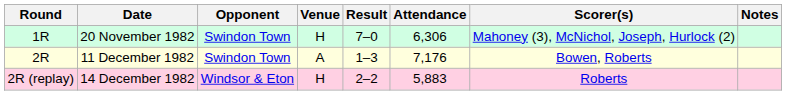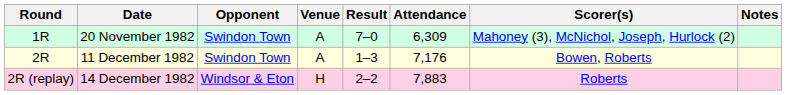 <table style="text-align:center;" class="wikitable sortable">
 <tr>
 <th>Round</th>
 <th>Date</th>
 <th>Opponent</th>
 <th>Venue</th>
 <th>Result</th>
 <th>Attendance</th>
 <th>Scorer(s)</th>
 <th>Notes</th>
 </tr>
 <tr style="background:#d0ffe3;">
 <td>1R</td>
 <td>20 November 1982</td>
 <td><a href='#'>Swindon Town</a></td>
-<td>H</td>
+<td>A</td>
 <td>7–0</td>
-<td>6,306</td>
+<td>6,309</td>
 <td><a href='#'>Mahoney</a> (3), <a href='#'>McNichol</a>, <a href='#'>Joseph</a>, <a href='#'>Hurlock</a> (2)</td>
 <td></td>
 </tr>
 <tr style="background:#ffd;">
 <td>2R</td>
 <td>11 December 1982</td>
 <td><a href='#'>Swindon Town</a></td>
 <td>A</td>
 <td>1–3 </td>
 <td>7,176</td>
 <td><a href='#'>Bowen</a>, <a href='#'>Roberts</a></td>
 <td></td>
 </tr>
 <tr style="background:#ffd0e3;">
 <td>2R (replay)</td>
 <td>14 December 1982</td>
 <td><a href='#'>Windsor & Eton</a></td>
 <td>H</td>
 <td>2–2</td>
-<td>5,883</td>
+<td>7,883</td>
 <td><a href='#'>Roberts</a></td>
 <td></td>
 </tr>
 </table>
